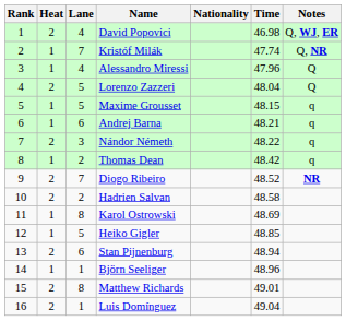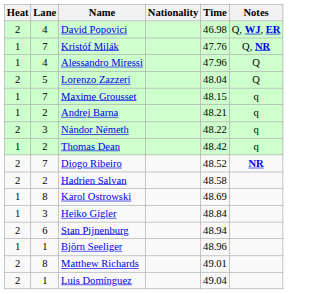 <table class="wikitable sortable" style="text-align:center">
 <tr>
-<th>Rank</th>
 <th>Heat</th>
 <th>Lane</th>
 <th>Name</th>
 <th>Nationality</th>
 <th>Time</th>
 <th>Notes</th>
 </tr>
 <tr bgcolor=ccffcc>
-<td>1</td>
 <td>2</td>
 <td>4</td>
 <td align=left><a href='#'>David Popovici</a></td>
 <td align=left></td>
 <td>46.98</td>
 <td>Q, <strong><a href='#'>WJ</a></strong>, <strong><a href='#'>ER</a></strong></td>
 </tr>
 <tr bgcolor=ccffcc>
-<td>2</td>
 <td>1</td>
 <td>7</td>
 <td align=left><a href='#'>Kristóf Milák</a></td>
 <td align=left></td>
-<td>47.74</td>
+<td>47.76</td>
 <td>Q, <strong><a href='#'>NR</a></strong></td>
 </tr>
 <tr bgcolor=ccffcc>
-<td>3</td>
 <td>1</td>
 <td>4</td>
 <td align=left><a href='#'>Alessandro Miressi</a></td>
 <td align=left></td>
 <td>47.96</td>
 <td>Q</td>
 </tr>
 <tr bgcolor=ccffcc>
-<td>4</td>
 <td>2</td>
 <td>5</td>
 <td align=left><a href='#'>Lorenzo Zazzeri</a></td>
 <td align=left></td>
 <td>48.04</td>
 <td>Q</td>
 </tr>
 <tr bgcolor=ccffcc>
-<td>5</td>
 <td>1</td>
-<td>5</td>
+<td>7</td>
 <td align=left><a href='#'>Maxime Grousset</a></td>
 <td align=left></td>
 <td>48.15</td>
 <td>q</td>
 </tr>
 <tr bgcolor=ccffcc>
-<td>6</td>
 <td>1</td>
-<td>6</td>
+<td>2</td>
 <td align=left><a href='#'>Andrej Barna</a></td>
 <td align=left></td>
 <td>48.21</td>
 <td>q</td>
 </tr>
 <tr bgcolor=ccffcc>
-<td>7</td>
 <td>2</td>
 <td>3</td>
 <td align=left><a href='#'>Nándor Németh</a></td>
 <td align=left></td>
 <td>48.22</td>
 <td>q</td>
 </tr>
 <tr bgcolor=ccffcc>
-<td>8</td>
 <td>1</td>
 <td>2</td>
 <td align=left><a href='#'>Thomas Dean</a></td>
 <td align=left></td>
 <td>48.42</td>
 <td>q</td>
 </tr>
 <tr>
-<td>9</td>
 <td>2</td>
 <td>7</td>
 <td align=left><a href='#'>Diogo Ribeiro</a></td>
 <td align=left></td>
 <td>48.52</td>
 <td><strong><a href='#'>NR</a></strong></td>
 </tr>
 <tr>
-<td>10</td>
 <td>2</td>
 <td>2</td>
 <td align=left><a href='#'>Hadrien Salvan</a></td>
 <td align=left></td>
 <td>48.58</td>
 <td></td>
 </tr>
 <tr>
-<td>11</td>
 <td>1</td>
 <td>8</td>
 <td align=left><a href='#'>Karol Ostrowski</a></td>
 <td align=left></td>
 <td>48.69</td>
 <td></td>
 </tr>
 <tr>
-<td>12</td>
 <td>1</td>
-<td>5</td>
+<td>3</td>
 <td align=left><a href='#'>Heiko Gigler</a></td>
 <td align=left></td>
-<td>48.85</td>
+<td>48.84</td>
 <td></td>
 </tr>
 <tr>
-<td>13</td>
 <td>2</td>
 <td>6</td>
 <td align=left><a href='#'>Stan Pijnenburg</a></td>
 <td align=left></td>
 <td>48.94</td>
 <td></td>
 </tr>
 <tr>
-<td>14</td>
 <td>1</td>
 <td>1</td>
 <td align=left><a href='#'>Björn Seeliger</a></td>
 <td align=left></td>
 <td>48.96</td>
 <td></td>
 </tr>
 <tr>
-<td>15</td>
 <td>2</td>
 <td>8</td>
 <td align=left><a href='#'>Matthew Richards</a></td>
 <td align=left></td>
 <td>49.01</td>
 <td></td>
 </tr>
 <tr>
-<td>16</td>
 <td>2</td>
 <td>1</td>
 <td align=left><a href='#'>Luis Domínguez</a></td>
 <td align=left></td>
 <td>49.04</td>
 <td></td>
 </tr>
 </table>
